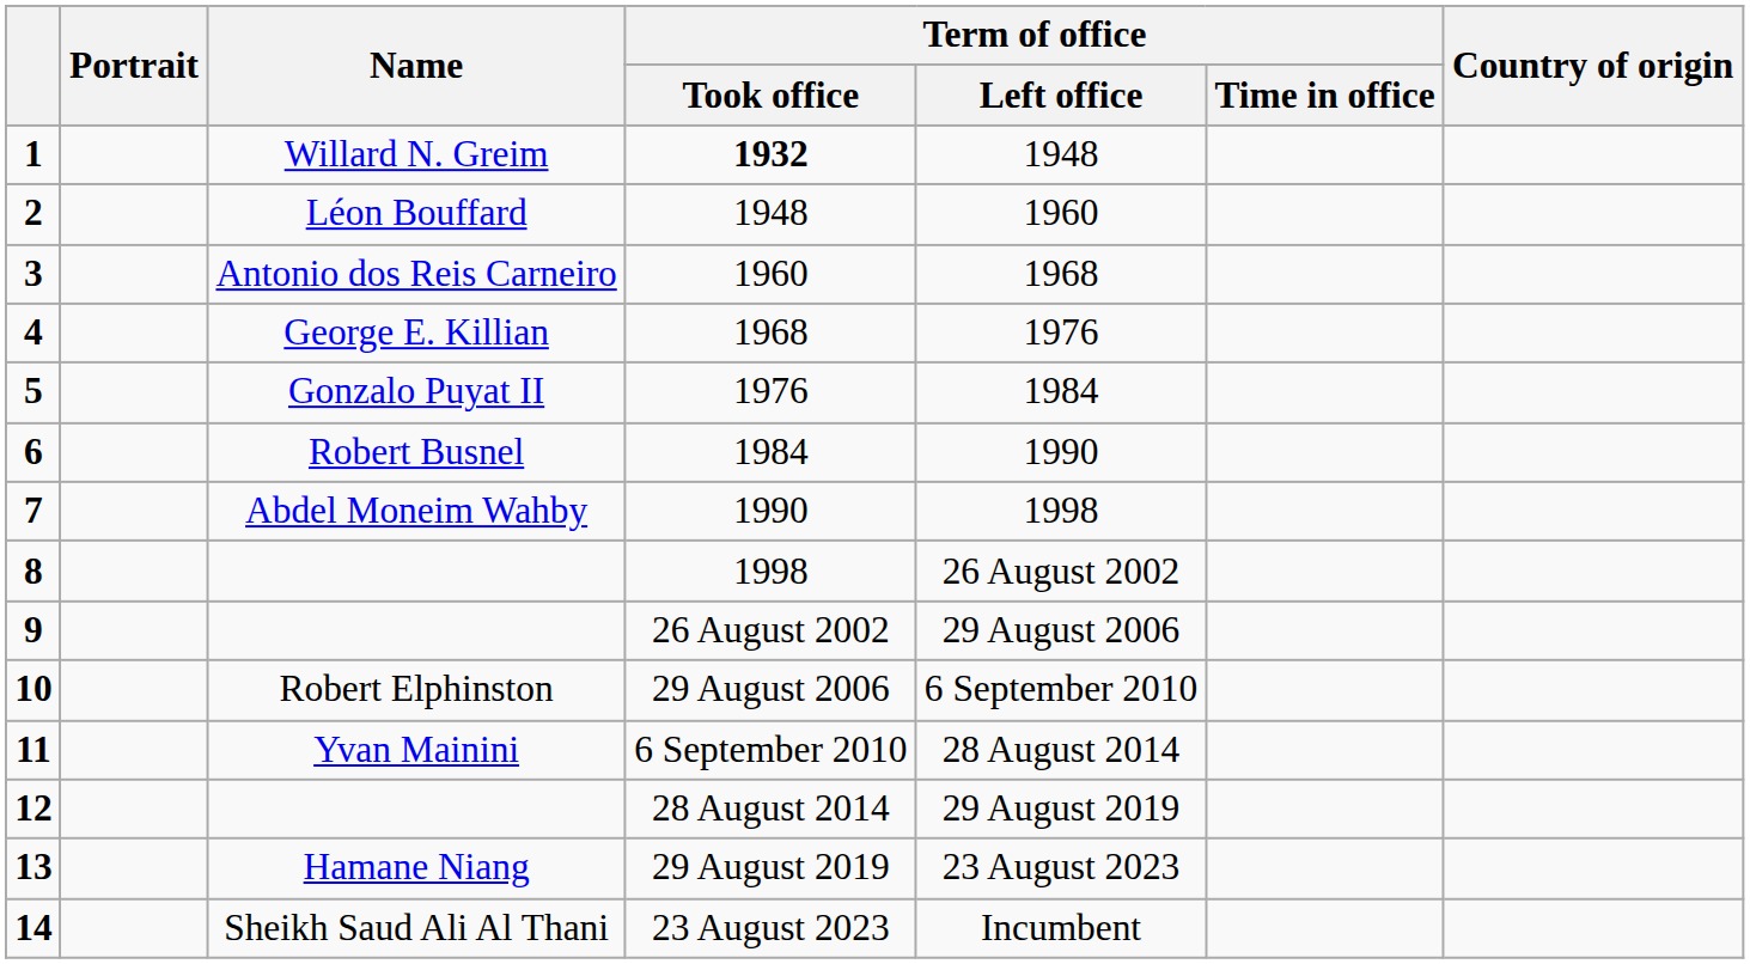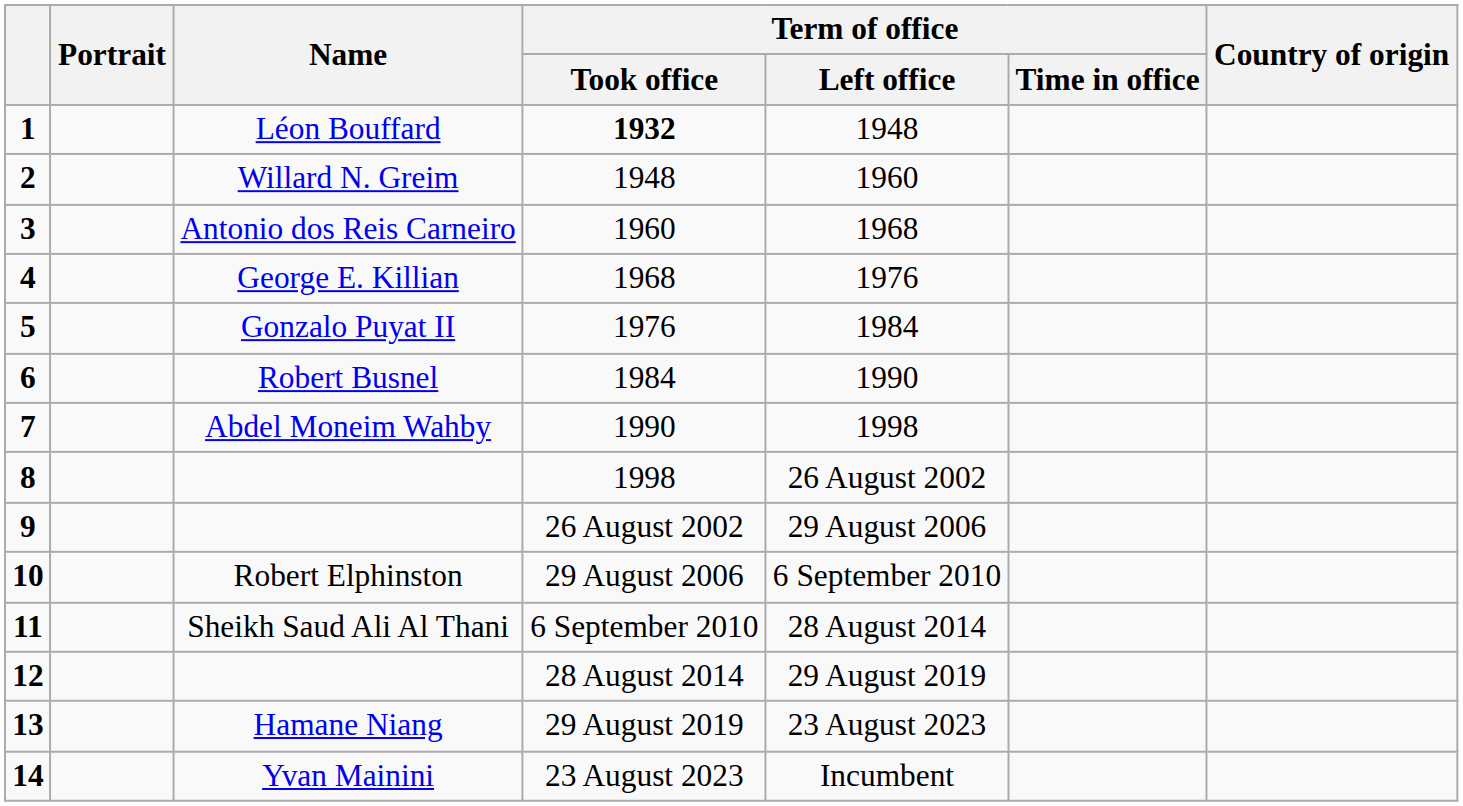 <table class="wikitable" style="text-align:center">
 <tr>
 <th rowspan=2></th>
 <th rowspan=2>Portrait</th>
 <th rowspan=2>Name<br></th>
 <th colspan=3>Term of office</th>
 <th rowspan=2>Country of origin</th>
 </tr>
 <tr>
 <th>Took office</th>
 <th>Left office</th>
 <th>Time in office</th>
 </tr>
 <tr>
 <td><strong>1</strong></td>
 <td></td>
-<td><a href='#'>Willard N. Greim</a><br></td>
+<td><a href='#'>Léon Bouffard</a><br></td>
 <td><strong>1932</strong></td>
 <td>1948</td>
 <td></td>
 <td></td>
 </tr>
 <tr>
 <td><strong>2</strong></td>
 <td></td>
-<td><a href='#'>Léon Bouffard</a><br></td>
+<td><a href='#'>Willard N. Greim</a><br></td>
 <td>1948</td>
 <td>1960</td>
 <td></td>
 <td></td>
 </tr>
 <tr>
 <td><strong>3</strong></td>
 <td></td>
 <td><a href='#'>Antonio dos Reis Carneiro</a><br></td>
 <td>1960</td>
 <td>1968</td>
 <td></td>
 <td></td>
 </tr>
 <tr>
 <td><strong>4</strong></td>
 <td></td>
 <td><a href='#'>George E. Killian</a><br></td>
 <td>1968</td>
 <td>1976</td>
 <td></td>
 <td></td>
 </tr>
 <tr>
 <td><strong>5</strong></td>
 <td></td>
 <td><a href='#'>Gonzalo Puyat II</a><br></td>
 <td>1976</td>
 <td>1984</td>
 <td></td>
 <td></td>
 </tr>
 <tr>
 <td><strong>6</strong></td>
 <td></td>
 <td><a href='#'>Robert Busnel</a><br></td>
 <td>1984</td>
 <td>1990</td>
 <td></td>
 <td></td>
 </tr>
 <tr>
 <td><strong>7</strong></td>
 <td></td>
 <td><a href='#'>Abdel Moneim Wahby</a><br></td>
 <td>1990</td>
 <td>1998</td>
 <td></td>
 <td></td>
 </tr>
 <tr>
 <td><strong>8</strong></td>
 <td></td>
 <td><br></td>
 <td>1998</td>
 <td>26 August 2002</td>
 <td></td>
 <td></td>
 </tr>
 <tr>
 <td><strong>9</strong></td>
 <td></td>
 <td><br></td>
 <td>26 August 2002</td>
 <td>29 August 2006</td>
 <td></td>
 <td></td>
 </tr>
 <tr>
 <td><strong>10</strong></td>
 <td></td>
 <td>Robert Elphinston<br></td>
 <td>29 August 2006</td>
 <td>6 September 2010</td>
 <td></td>
 <td></td>
 </tr>
 <tr>
 <td><strong>11</strong></td>
 <td></td>
-<td><a href='#'>Yvan Mainini</a><br></td>
+<td>Sheikh Saud Ali Al Thani</td>
 <td>6 September 2010</td>
 <td>28 August 2014</td>
 <td></td>
 <td></td>
 </tr>
 <tr>
 <td><strong>12</strong></td>
 <td></td>
 <td><br></td>
 <td>28 August 2014</td>
 <td>29 August 2019</td>
 <td></td>
 <td></td>
 </tr>
 <tr>
 <td><strong>13</strong></td>
 <td></td>
 <td><a href='#'>Hamane Niang</a><br></td>
 <td>29 August 2019</td>
 <td>23 August 2023</td>
 <td></td>
 <td></td>
 </tr>
 <tr>
 <td><strong>14</strong></td>
 <td></td>
-<td>Sheikh Saud Ali Al Thani</td>
+<td><a href='#'>Yvan Mainini</a><br></td>
 <td>23 August 2023</td>
 <td>Incumbent</td>
 <td></td>
 <td></td>
 </tr>
 </table>
